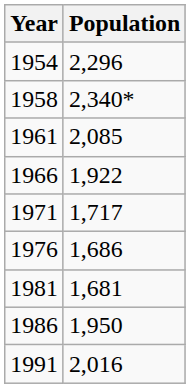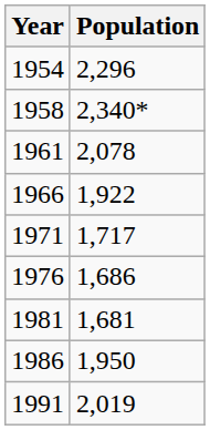 <table class="wikitable">
 <tr>
 <th>Year</th>
 <th>Population</th>
 </tr>
 <tr>
 <td>1954</td>
 <td>2,296</td>
 </tr>
 <tr>
 <td>1958</td>
 <td>2,340*</td>
 </tr>
 <tr>
 <td>1961</td>
-<td>2,085</td>
+<td>2,078</td>
 </tr>
 <tr>
 <td>1966</td>
 <td>1,922</td>
 </tr>
 <tr>
 <td>1971</td>
 <td>1,717</td>
 </tr>
 <tr>
 <td>1976</td>
 <td>1,686</td>
 </tr>
 <tr>
 <td>1981</td>
 <td>1,681</td>
 </tr>
 <tr>
 <td>1986</td>
 <td>1,950</td>
 </tr>
 <tr>
 <td>1991</td>
-<td>2,016</td>
+<td>2,019</td>
 </tr>
 </table>
